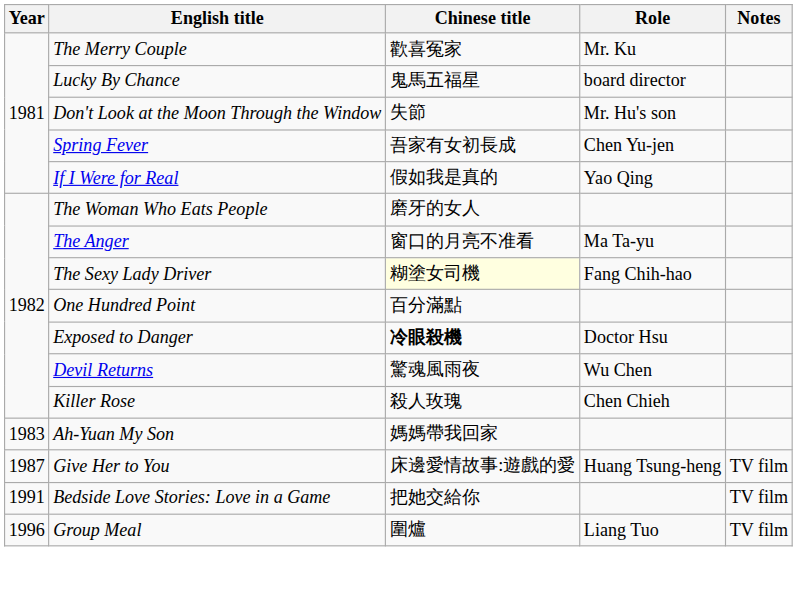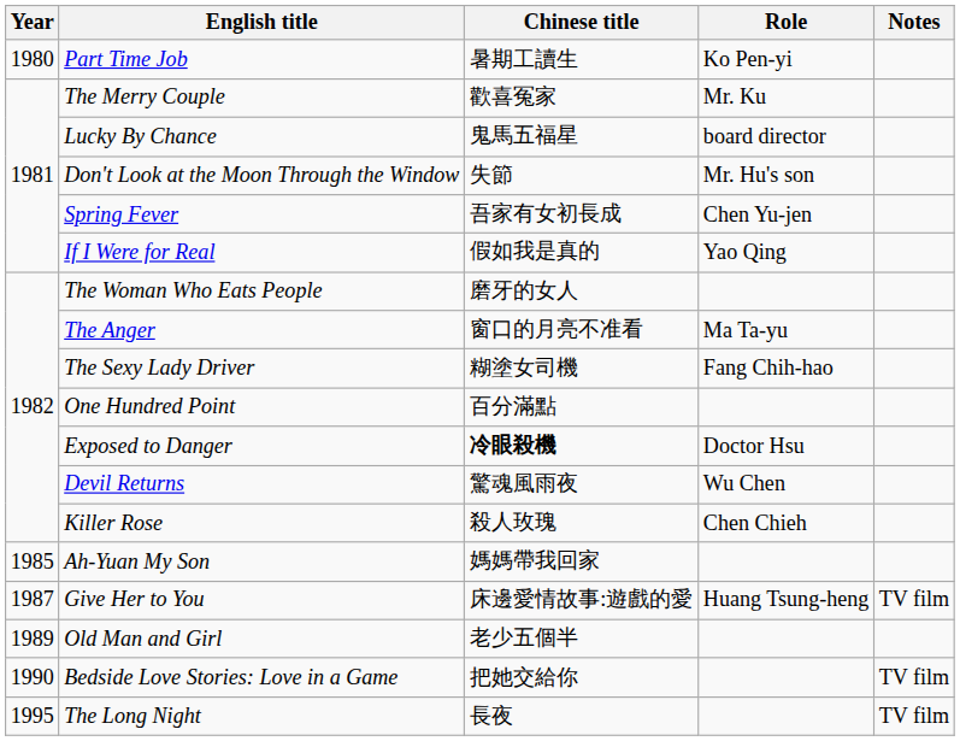 <table class="wikitable sortable">
 <tr>
 <th>Year</th>
 <th>English title</th>
 <th>Chinese title</th>
 <th>Role</th>
 <th class="unsortable">Notes</th>
+</tr>
+<tr>
+<td>1980</td>
+<td><em><a href='#'>Part Time Job</a></em></td>
+<td>暑期工讀生</td>
+<td>Ko Pen-yi</td>
+<td></td>
 </tr>
 <tr>
 <td rowspan=5>1981</td>
 <td><em>The Merry Couple</em></td>
 <td>歡喜冤家</td>
 <td>Mr. Ku</td>
 <td></td>
 </tr>
 <tr>
 <td><em>Lucky By Chance</em></td>
 <td>鬼馬五福星</td>
 <td>board director</td>
 <td></td>
 </tr>
 <tr>
 <td><em>Don't Look at the Moon Through the Window</em></td>
 <td>失節</td>
 <td>Mr. Hu's son</td>
 <td></td>
 </tr>
 <tr>
 <td><em><a href='#'>Spring Fever</a></em></td>
 <td>吾家有女初長成</td>
 <td>Chen Yu-jen</td>
 <td></td>
 </tr>
 <tr>
 <td><em><a href='#'>If I Were for Real</a></em></td>
 <td>假如我是真的</td>
 <td>Yao Qing</td>
 <td></td>
 </tr>
 <tr>
 <td rowspan=7>1982</td>
 <td><em>The Woman Who Eats People</em></td>
 <td>磨牙的女人</td>
 <td></td>
 <td></td>
 </tr>
 <tr>
 <td><em><a href='#'>The Anger</a></em></td>
 <td>窗口的月亮不准看</td>
 <td>Ma Ta-yu</td>
 <td></td>
 </tr>
 <tr>
 <td><em>The Sexy Lady Driver</em></td>
-<td style="background: lightyellow;">糊塗女司機</td>
+<td>糊塗女司機</td>
 <td>Fang Chih-hao</td>
 <td></td>
 </tr>
 <tr>
 <td><em>One Hundred Point</em></td>
 <td>百分滿點</td>
 <td></td>
 <td></td>
 </tr>
 <tr>
 <td><em>Exposed to Danger</em></td>
 <td><strong>冷眼殺機</strong></td>
 <td>Doctor Hsu</td>
 <td></td>
 </tr>
 <tr>
 <td><em><a href='#'>Devil Returns</a></em></td>
 <td>驚魂風雨夜</td>
 <td>Wu Chen</td>
 <td></td>
 </tr>
 <tr>
 <td><em>Killer Rose</em></td>
 <td>殺人玫瑰</td>
 <td>Chen Chieh</td>
 <td></td>
 </tr>
 <tr>
-<td>1983</td>
+<td>1985</td>
 <td><em>Ah-Yuan My Son</em></td>
 <td>媽媽帶我回家</td>
 <td></td>
 <td></td>
 </tr>
 <tr>
 <td>1987</td>
 <td><em>Give Her to You</em></td>
 <td>床邊愛情故事:遊戲的愛</td>
 <td>Huang Tsung-heng</td>
 <td>TV film</td>
 </tr>
 <tr>
-<td>1991</td>
+<td>1989</td>
+<td><em>Old Man and Girl</em></td>
+<td>老少五個半</td>
+<td></td>
+<td></td>
+</tr>
+<tr>
+<td>1990</td>
 <td><em>Bedside Love Stories: Love in a Game</em></td>
 <td>把她交給你</td>
 <td></td>
 <td>TV film</td>
 </tr>
 <tr>
-<td>1996</td>
-<td><em>Group Meal</em></td>
-<td>圍爐</td>
-<td>Liang Tuo</td>
+<td>1995</td>
+<td><em>The Long Night</em></td>
+<td>長夜</td>
+<td></td>
 <td>TV film</td>
 </tr>
 </table>
